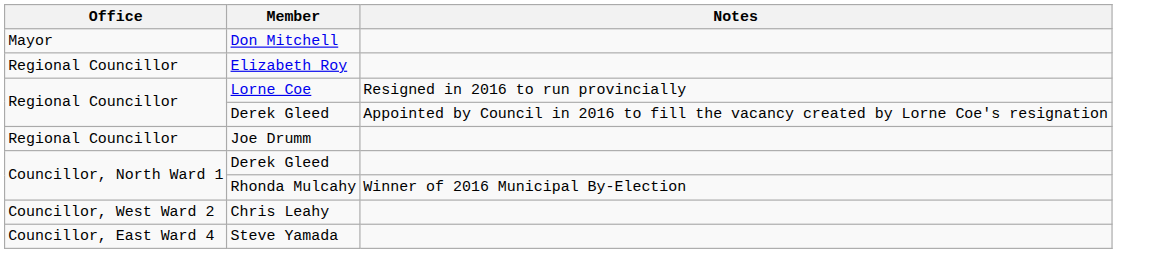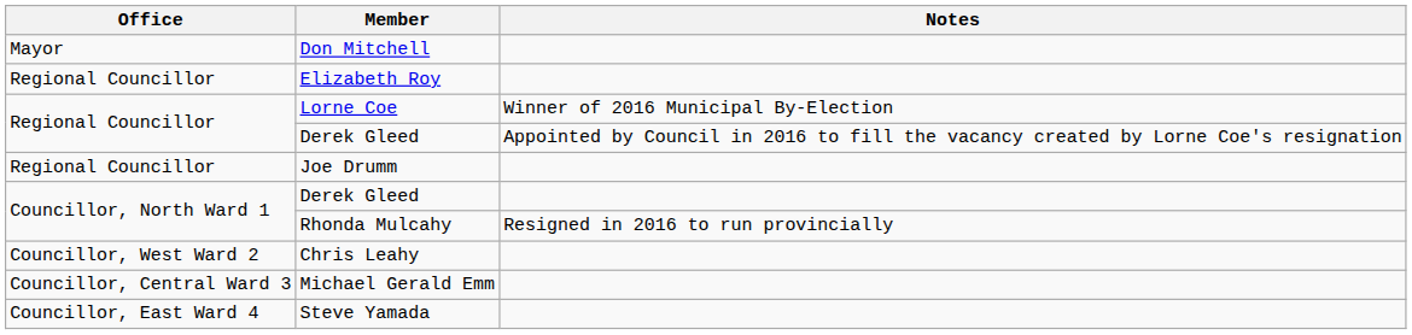 <table class="wikitable">
 <tr>
 <th>Office</th>
 <th>Member</th>
 <th>Notes</th>
 </tr>
 <tr>
 <td>Mayor</td>
 <td><a href='#'>Don Mitchell</a></td>
 <td></td>
 </tr>
 <tr>
 <td>Regional Councillor</td>
 <td><a href='#'>Elizabeth Roy</a></td>
 <td></td>
 </tr>
 <tr>
 <td rowspan="2">Regional Councillor</td>
 <td><a href='#'>Lorne Coe</a></td>
-<td>Resigned in 2016 to run provincially</td>
+<td>Winner of 2016 Municipal By-Election</td>
 </tr>
 <tr>
 <td>Derek Gleed</td>
 <td>Appointed by Council in 2016 to fill the vacancy created by Lorne Coe's resignation</td>
 </tr>
 <tr>
 <td>Regional Councillor</td>
 <td>Joe Drumm</td>
 <td></td>
 </tr>
 <tr>
 <td rowspan="2">Councillor, North Ward 1</td>
 <td>Derek Gleed</td>
 <td></td>
 </tr>
 <tr>
 <td>Rhonda Mulcahy</td>
-<td>Winner of 2016 Municipal By-Election</td>
+<td>Resigned in 2016 to run provincially</td>
 </tr>
 <tr>
 <td>Councillor, West Ward 2</td>
 <td>Chris Leahy</td>
+<td></td>
+</tr>
+<tr>
+<td>Councillor, Central Ward 3</td>
+<td>Michael Gerald Emm</td>
 <td></td>
 </tr>
 <tr>
 <td>Councillor, East Ward 4</td>
 <td>Steve Yamada</td>
 <td></td>
 </tr>
 </table>
